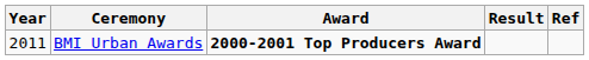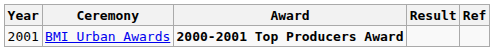 <table class="wikitable">
 <tr style="background:#ccc; text-align:center;">
 <th scope="col">Year</th>
 <th scope="col">Ceremony</th>
 <th scope="col">Award</th>
 <th scope="col">Result</th>
 <th>Ref</th>
 </tr>
 <tr>
-<td>2011</td>
+<td>2001</td>
 <td><a href='#'>BMI Urban Awards</a></td>
 <td><strong>2000-2001 Top Producers Award</strong></td>
 <td></td>
 <td style="text-align:center;"></td>
 </tr>
 <tr>
 </tr>
 </table>
